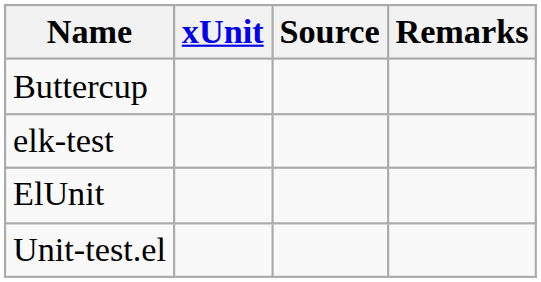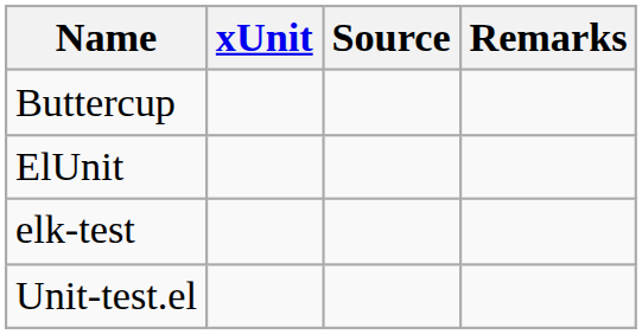 <table class="wikitable sortable">
 <tr>
 <th>Name</th>
 <th><a href='#'>xUnit</a></th>
 <th>Source</th>
 <th>Remarks</th>
 </tr>
 <tr>
 <td>Buttercup</td>
 <td></td>
 <td></td>
 <td></td>
 </tr>
 <tr>
-<td>elk-test</td>
+<td>ElUnit</td>
 <td></td>
 <td></td>
 <td></td>
 </tr>
 <tr>
-<td>ElUnit</td>
+<td>elk-test</td>
 <td></td>
 <td></td>
 <td></td>
 </tr>
 <tr>
 <td>Unit-test.el</td>
 <td></td>
 <td></td>
 <td></td>
 </tr>
 </table>
